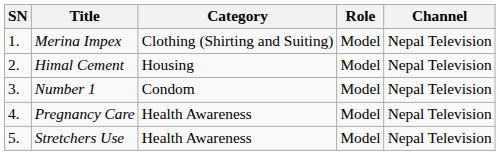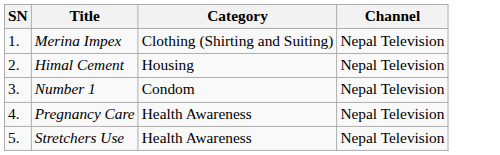 <table class="wikitable sortable mw-collapsible">
 <tr>
 <th>SN</th>
 <th>Title</th>
 <th>Category</th>
-<th>Role</th>
 <th>Channel</th>
 </tr>
 <tr>
 <td>1.</td>
 <td><em>Merina Impex</em></td>
 <td>Clothing (Shirting and Suiting)</td>
-<td>Model</td>
 <td>Nepal Television</td>
 </tr>
 <tr>
 <td>2.</td>
 <td><em>Himal Cement</em></td>
 <td>Housing</td>
-<td>Model</td>
 <td>Nepal Television</td>
 </tr>
 <tr>
 <td>3.</td>
 <td><em>Number 1</em></td>
 <td>Condom</td>
-<td>Model</td>
 <td>Nepal Television</td>
 </tr>
 <tr>
 <td>4.</td>
 <td><em>Pregnancy Care</em></td>
 <td>Health Awareness</td>
-<td>Model</td>
 <td>Nepal Television</td>
 </tr>
 <tr>
 <td>5.</td>
 <td><em>Stretchers Use</em></td>
 <td>Health Awareness</td>
-<td>Model</td>
 <td>Nepal Television</td>
 </tr>
 </table>
